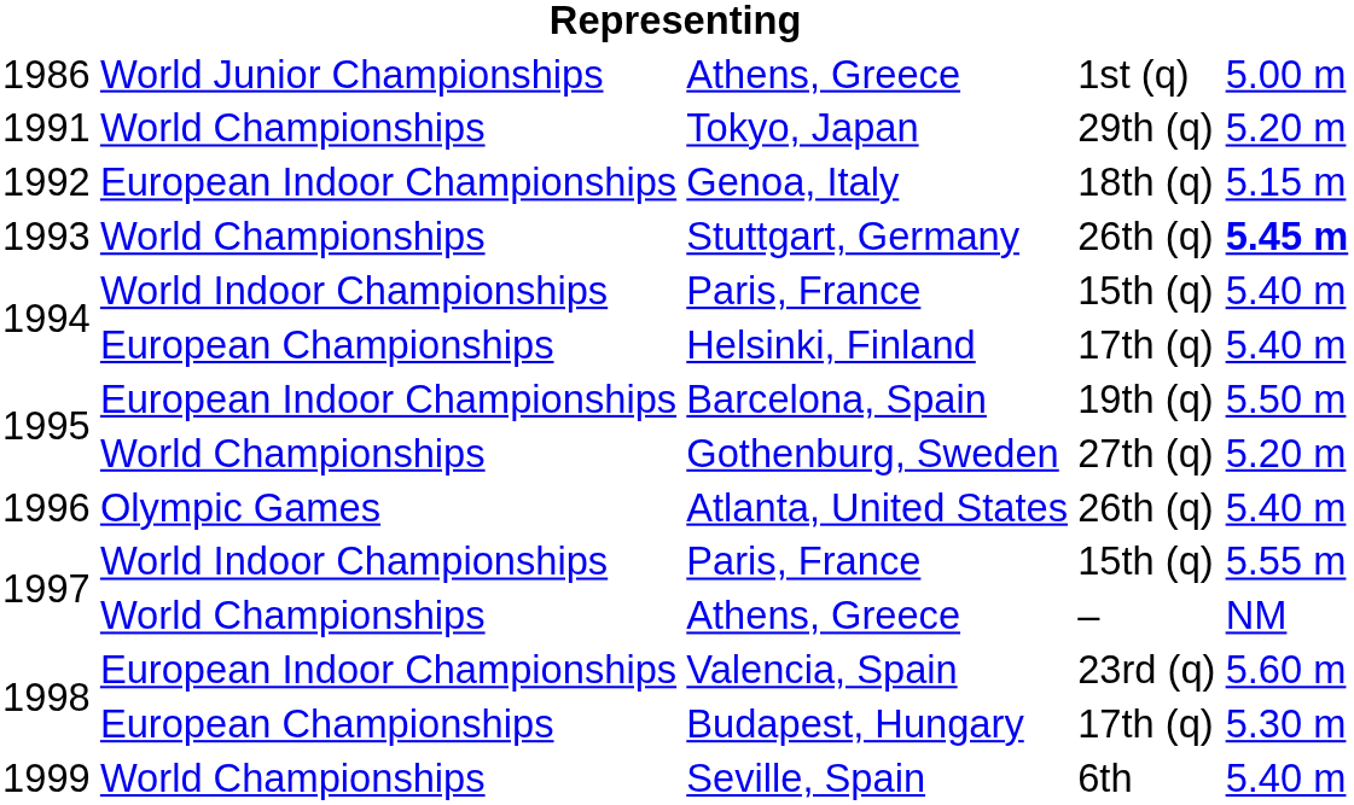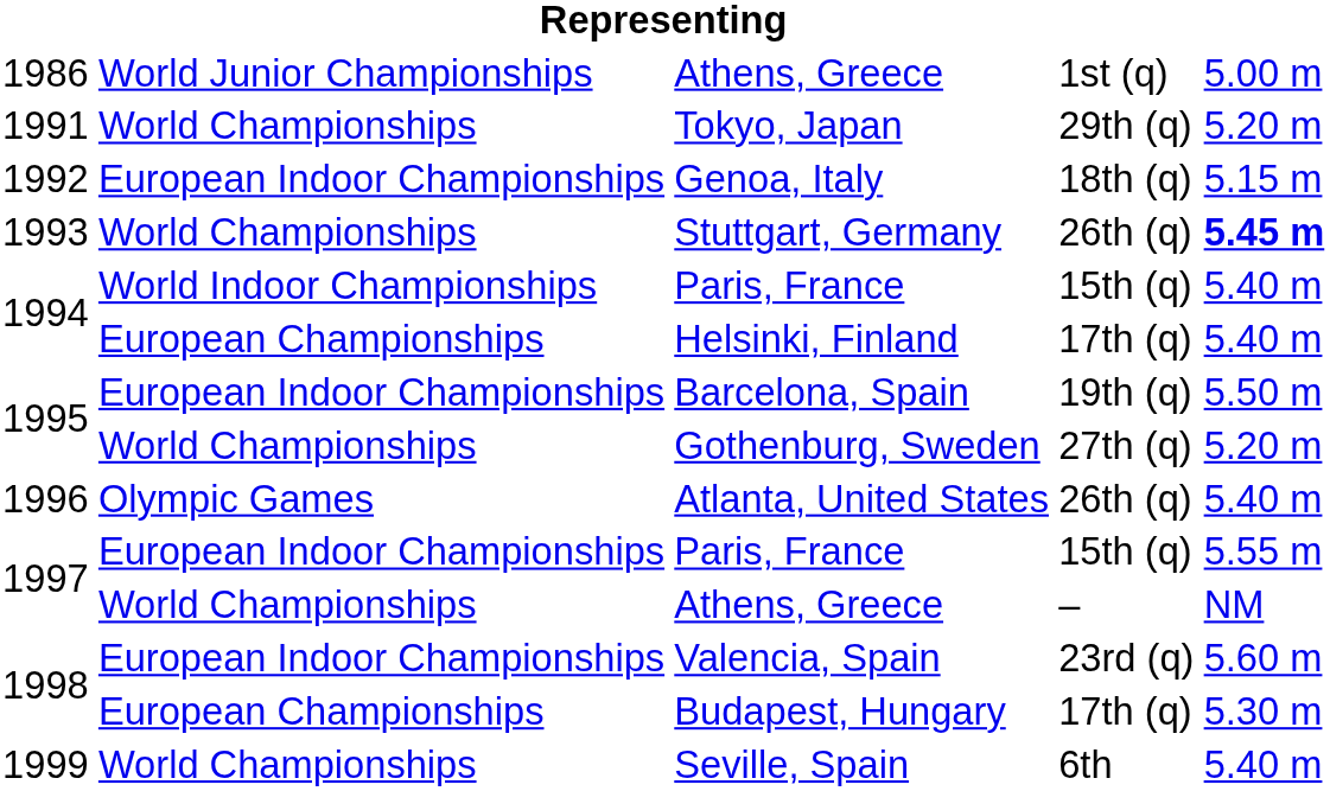 <table>
 <tr>
 <th colspan="5">Representing </th>
 </tr>
 <tr>
 <td>1986</td>
 <td><a href='#'>World Junior Championships</a></td>
 <td><a href='#'>Athens, Greece</a></td>
 <td>1st (q)</td>
 <td><a href='#'>5.00 m</a></td>
 </tr>
 <tr>
 <td>1991</td>
 <td><a href='#'>World Championships</a></td>
 <td><a href='#'>Tokyo, Japan</a></td>
 <td>29th (q)</td>
 <td><a href='#'>5.20 m</a></td>
 </tr>
 <tr>
 <td>1992</td>
 <td><a href='#'>European Indoor Championships</a></td>
 <td><a href='#'>Genoa, Italy</a></td>
 <td>18th (q)</td>
 <td><a href='#'>5.15 m</a></td>
 </tr>
 <tr>
 <td>1993</td>
 <td><a href='#'>World Championships</a></td>
 <td><a href='#'>Stuttgart, Germany</a></td>
 <td>26th (q)</td>
 <td><strong><a href='#'>5.45 m</a></strong></td>
 </tr>
 <tr>
 <td rowspan=2>1994</td>
 <td><a href='#'>World Indoor Championships</a></td>
 <td><a href='#'>Paris, France</a></td>
 <td>15th (q)</td>
 <td><a href='#'>5.40 m</a></td>
 </tr>
 <tr>
 <td><a href='#'>European Championships</a></td>
 <td><a href='#'>Helsinki, Finland</a></td>
 <td>17th (q)</td>
 <td><a href='#'>5.40 m</a></td>
 </tr>
 <tr>
 <td rowspan=2>1995</td>
 <td><a href='#'>European Indoor Championships</a></td>
 <td><a href='#'>Barcelona, Spain</a></td>
 <td>19th (q)</td>
 <td><a href='#'>5.50 m</a></td>
 </tr>
 <tr>
 <td><a href='#'>World Championships</a></td>
 <td><a href='#'>Gothenburg, Sweden</a></td>
 <td>27th (q)</td>
 <td><a href='#'>5.20 m</a></td>
 </tr>
 <tr>
 <td>1996</td>
 <td><a href='#'>Olympic Games</a></td>
 <td><a href='#'>Atlanta, United States</a></td>
 <td>26th (q)</td>
 <td><a href='#'>5.40 m</a></td>
 </tr>
 <tr>
 <td rowspan=2>1997</td>
-<td><a href='#'>World Indoor Championships</a></td>
+<td><a href='#'>European Indoor Championships</a></td>
 <td><a href='#'>Paris, France</a></td>
 <td>15th (q)</td>
 <td><a href='#'>5.55 m</a></td>
 </tr>
 <tr>
 <td><a href='#'>World Championships</a></td>
 <td><a href='#'>Athens, Greece</a></td>
 <td>–</td>
 <td><a href='#'>NM</a></td>
 </tr>
 <tr>
 <td rowspan=2>1998</td>
 <td><a href='#'>European Indoor Championships</a></td>
 <td><a href='#'>Valencia, Spain</a></td>
 <td>23rd (q)</td>
 <td><a href='#'>5.60 m</a></td>
 </tr>
 <tr>
 <td><a href='#'>European Championships</a></td>
 <td><a href='#'>Budapest, Hungary</a></td>
 <td>17th (q)</td>
 <td><a href='#'>5.30 m</a></td>
 </tr>
 <tr>
 <td>1999</td>
 <td><a href='#'>World Championships</a></td>
 <td><a href='#'>Seville, Spain</a></td>
 <td>6th</td>
 <td><a href='#'>5.40 m</a></td>
 </tr>
 </table>
